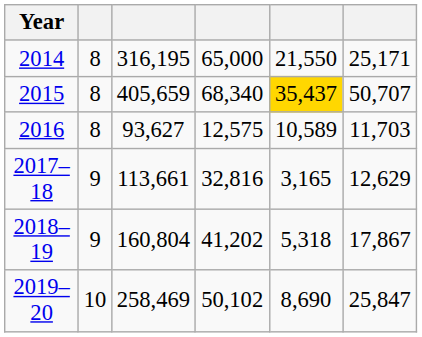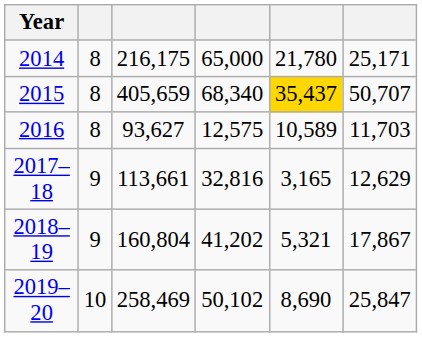 <table class="wikitable sortable" style="text-align:center">
 <tr>
 <th width=45>Year</th>
 <th></th>
 <th width=45></th>
 <th width=45></th>
 <th width=45></th>
 <th width=45></th>
 </tr>
 <tr>
 <td><a href='#'>2014</a></td>
 <td>8</td>
-<td>316,195</td>
+<td>216,175</td>
 <td>65,000</td>
-<td>21,550</td>
+<td>21,780</td>
 <td>25,171</td>
 </tr>
 <tr>
 <td><a href='#'>2015</a></td>
 <td>8</td>
 <td>405,659</td>
 <td>68,340</td>
 <td style="background: gold;">35,437</td>
 <td>50,707</td>
 </tr>
 <tr>
 <td><a href='#'>2016</a></td>
 <td>8</td>
 <td>93,627</td>
 <td>12,575</td>
 <td>10,589</td>
 <td>11,703</td>
 </tr>
 <tr>
 <td><a href='#'>2017–18</a></td>
 <td>9</td>
 <td>113,661</td>
 <td>32,816</td>
 <td>3,165</td>
 <td>12,629</td>
 </tr>
 <tr>
 <td><a href='#'>2018–19</a></td>
 <td>9</td>
 <td>160,804</td>
 <td>41,202</td>
-<td>5,318</td>
+<td>5,321</td>
 <td>17,867</td>
 </tr>
 <tr>
 <td><a href='#'>2019–20</a></td>
 <td>10</td>
 <td>258,469</td>
 <td>50,102</td>
 <td>8,690</td>
 <td>25,847</td>
 </tr>
 </table>
